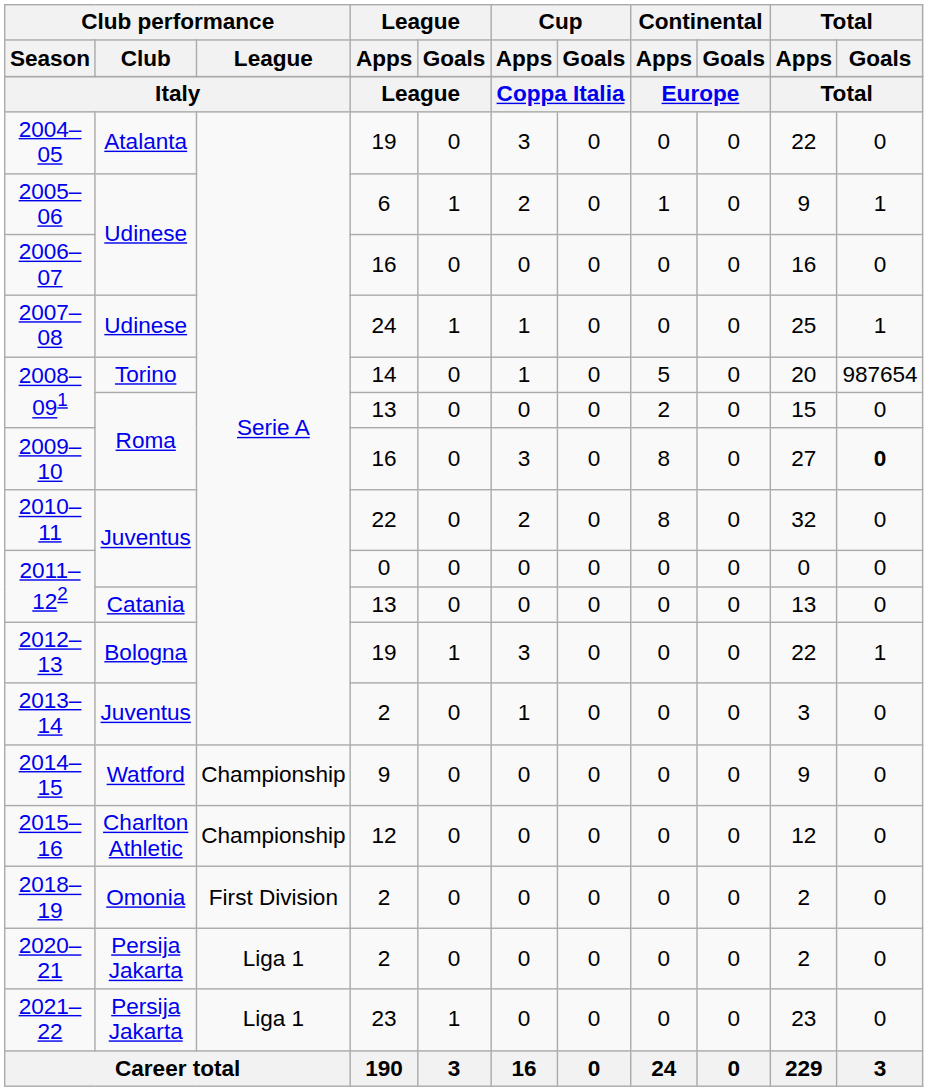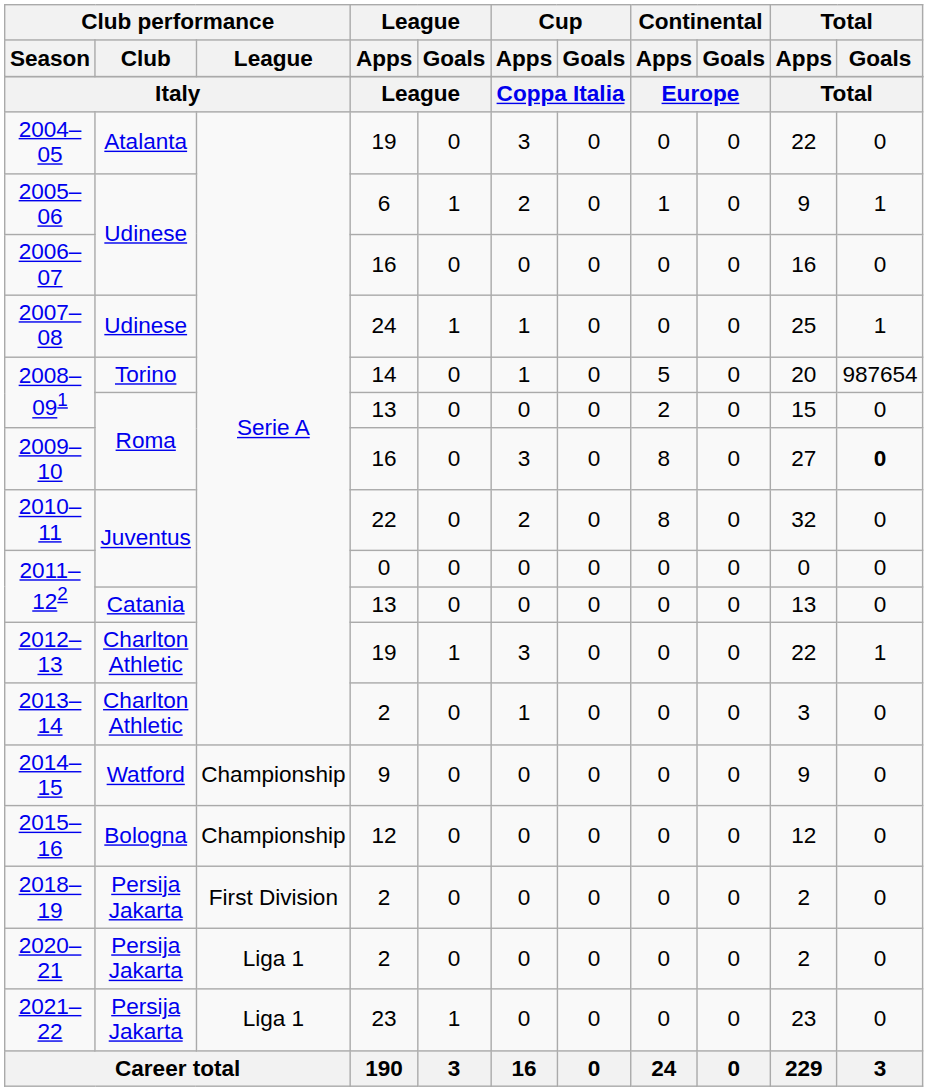 <table class="wikitable" style="text-align:center">
 <tr>
 <th colspan=3>Club performance</th>
 <th colspan=2>League</th>
 <th colspan=2>Cup</th>
 <th colspan=2>Continental</th>
 <th colspan=2>Total</th>
 </tr>
 <tr>
 <th>Season</th>
 <th>Club</th>
 <th>League</th>
 <th>Apps</th>
 <th>Goals</th>
 <th>Apps</th>
 <th>Goals</th>
 <th>Apps</th>
 <th>Goals</th>
 <th>Apps</th>
 <th>Goals</th>
 </tr>
 <tr>
 </tr>
 <tr>
 <th colspan=3>Italy</th>
 <th colspan=2>League</th>
 <th colspan=2><a href='#'>Coppa Italia</a></th>
 <th colspan=2><a href='#'>Europe</a></th>
 <th colspan=2>Total</th>
 </tr>
 <tr>
 <td><a href='#'>2004–05</a></td>
 <td><a href='#'>Atalanta</a></td>
 <td rowspan="12"><a href='#'>Serie A</a></td>
 <td>19</td>
 <td>0</td>
 <td>3</td>
 <td>0</td>
 <td>0</td>
 <td>0</td>
 <td>22</td>
 <td>0</td>
 </tr>
 <tr>
 <td><a href='#'>2005–06</a></td>
 <td rowspan="2"><a href='#'>Udinese</a></td>
 <td>6</td>
 <td>1</td>
 <td>2</td>
 <td>0</td>
 <td>1</td>
 <td>0</td>
 <td>9</td>
 <td>1</td>
 </tr>
 <tr>
 <td><a href='#'>2006–07</a></td>
 <td>16</td>
 <td>0</td>
 <td>0</td>
 <td>0</td>
 <td>0</td>
 <td>0</td>
 <td>16</td>
 <td>0</td>
 </tr>
 <tr>
 <td><a href='#'>2007–08</a></td>
 <td><a href='#'>Udinese</a></td>
 <td>24</td>
 <td>1</td>
 <td>1</td>
 <td>0</td>
 <td>0</td>
 <td>0</td>
 <td>25</td>
 <td>1</td>
 </tr>
 <tr>
 <td rowspan="2"><a href='#'>2008–09</a><sup><a href='#'>1</a></sup></td>
 <td><a href='#'>Torino</a></td>
 <td>14</td>
 <td>0</td>
 <td>1</td>
 <td>0</td>
 <td>5</td>
 <td>0</td>
 <td>20</td>
 <td>987654</td>
 </tr>
 <tr>
 <td rowspan="2"><a href='#'>Roma</a></td>
 <td>13</td>
 <td>0</td>
 <td>0</td>
 <td>0</td>
 <td>2</td>
 <td>0</td>
 <td>15</td>
 <td>0</td>
 </tr>
 <tr>
 <td><a href='#'>2009–10</a></td>
 <td>16</td>
 <td>0</td>
 <td>3</td>
 <td>0</td>
 <td>8</td>
 <td>0</td>
 <td>27</td>
 <td><strong>0</strong></td>
 </tr>
 <tr>
 <td><a href='#'>2010–11</a></td>
 <td rowspan="2"><a href='#'>Juventus</a></td>
 <td>22</td>
 <td>0</td>
 <td>2</td>
 <td>0</td>
 <td>8</td>
 <td>0</td>
 <td>32</td>
 <td>0</td>
 </tr>
 <tr>
 <td rowspan="2"><a href='#'>2011–12</a><sup><a href='#'>2</a></sup></td>
 <td>0</td>
 <td>0</td>
 <td>0</td>
 <td>0</td>
 <td>0</td>
 <td>0</td>
 <td>0</td>
 <td>0</td>
 </tr>
 <tr>
 <td><a href='#'>Catania</a></td>
 <td>13</td>
 <td>0</td>
 <td>0</td>
 <td>0</td>
 <td>0</td>
 <td>0</td>
 <td>13</td>
 <td>0</td>
 </tr>
 <tr>
 <td><a href='#'>2012–13</a></td>
-<td><a href='#'>Bologna</a></td>
+<td><a href='#'>Charlton Athletic</a></td>
 <td>19</td>
 <td>1</td>
 <td>3</td>
 <td>0</td>
 <td>0</td>
 <td>0</td>
 <td>22</td>
 <td>1</td>
 </tr>
 <tr>
 <td><a href='#'>2013–14</a></td>
-<td><a href='#'>Juventus</a></td>
+<td><a href='#'>Charlton Athletic</a></td>
 <td>2</td>
 <td>0</td>
 <td>1</td>
 <td>0</td>
 <td>0</td>
 <td>0</td>
 <td>3</td>
 <td>0</td>
 </tr>
 <tr>
 <td><a href='#'>2014–15</a></td>
 <td><a href='#'>Watford</a></td>
 <td>Championship</td>
 <td>9</td>
 <td>0</td>
 <td>0</td>
 <td>0</td>
 <td>0</td>
 <td>0</td>
 <td>9</td>
 <td>0</td>
 </tr>
 <tr>
 <td><a href='#'>2015–16</a></td>
-<td><a href='#'>Charlton Athletic</a></td>
+<td><a href='#'>Bologna</a></td>
 <td>Championship</td>
 <td>12</td>
 <td>0</td>
 <td>0</td>
 <td>0</td>
 <td>0</td>
 <td>0</td>
 <td>12</td>
 <td>0</td>
 </tr>
 <tr>
 <td><a href='#'>2018–19</a></td>
-<td><a href='#'>Omonia</a></td>
+<td><a href='#'>Persija Jakarta</a></td>
 <td>First Division</td>
 <td>2</td>
 <td>0</td>
 <td>0</td>
 <td>0</td>
 <td>0</td>
 <td>0</td>
 <td>2</td>
 <td>0</td>
 </tr>
 <tr>
 <td><a href='#'>2020–21</a></td>
 <td><a href='#'>Persija Jakarta</a></td>
 <td>Liga 1</td>
 <td>2</td>
 <td>0</td>
 <td>0</td>
 <td>0</td>
 <td>0</td>
 <td>0</td>
 <td>2</td>
 <td>0</td>
 </tr>
 <tr>
 <td><a href='#'>2021–22</a></td>
 <td><a href='#'>Persija Jakarta</a></td>
 <td>Liga 1</td>
 <td>23</td>
 <td>1</td>
 <td>0</td>
 <td>0</td>
 <td>0</td>
 <td>0</td>
 <td>23</td>
 <td>0</td>
 </tr>
 <tr>
 <th colspan=3>Career total</th>
 <th>190</th>
 <th>3</th>
 <th>16</th>
 <th>0</th>
 <th>24</th>
 <th>0</th>
 <th>229</th>
 <th>3</th>
 </tr>
 </table>
